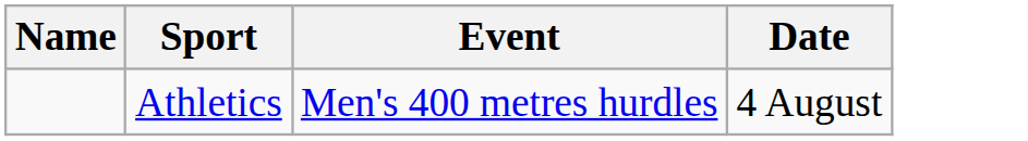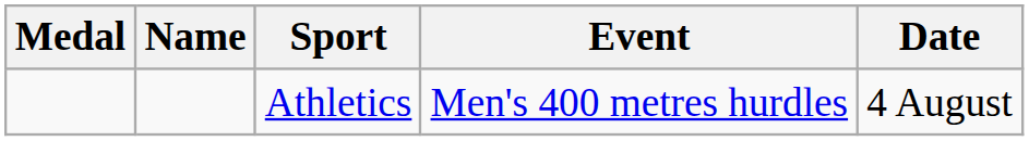 <table class="wikitable sortable">
 <tr>
+<th>Medal</th>
 <th>Name</th>
 <th>Sport</th>
 <th>Event</th>
 <th>Date</th>
 </tr>
 <tr>
 <td></td>
+<td></td>
 <td><a href='#'>Athletics</a></td>
 <td><a href='#'>Men's 400 metres hurdles</a></td>
 <td>4 August</td>
 </tr>
 </table>
